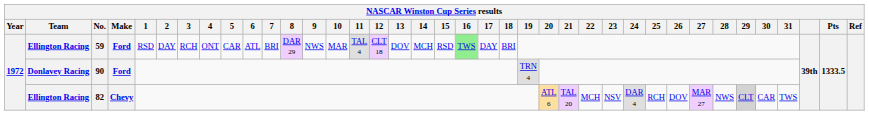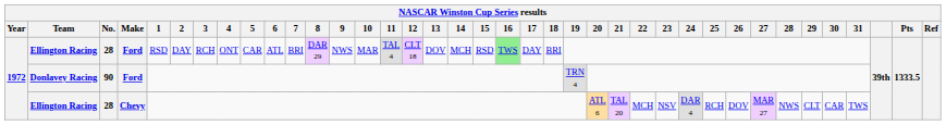 <table class="wikitable" style="text-align:center; font-size:75%">
 <tr>
 <th colspan=45><a href='#'>NASCAR Winston Cup Series</a> results</th>
 </tr>
 <tr>
 <th>Year</th>
 <th>Team</th>
 <th>No.</th>
 <th>Make</th>
 <th>1</th>
 <th>2</th>
 <th>3</th>
 <th>4</th>
 <th>5</th>
 <th>6</th>
 <th>7</th>
 <th>8</th>
 <th>9</th>
 <th>10</th>
 <th>11</th>
 <th>12</th>
 <th>13</th>
 <th>14</th>
 <th>15</th>
 <th>16</th>
 <th>17</th>
 <th>18</th>
 <th>19</th>
 <th>20</th>
 <th>21</th>
 <th>22</th>
 <th>23</th>
 <th>24</th>
 <th>25</th>
 <th>26</th>
 <th>27</th>
 <th>28</th>
 <th>29</th>
 <th>30</th>
 <th>31</th>
 <th></th>
 <th>Pts</th>
 <th>Ref</th>
 </tr>
 <tr>
 <th rowspan=3><a href='#'>1972</a></th>
 <th><a href='#'>Ellington Racing</a></th>
-<th>59</th>
+<th>28</th>
 <th><a href='#'>Ford</a></th>
 <td><a href='#'>RSD</a></td>
 <td><a href='#'>DAY</a></td>
 <td><a href='#'>RCH</a></td>
 <td><a href='#'>ONT</a></td>
 <td><a href='#'>CAR</a></td>
 <td><a href='#'>ATL</a></td>
 <td><a href='#'>BRI</a></td>
 <td style="background:#EFCFFF;"><a href='#'>DAR</a><br><small>29</small></td>
 <td><a href='#'>NWS</a></td>
 <td><a href='#'>MAR</a></td>
 <td style="background:#DFDFDF;"><a href='#'>TAL</a><br><small>4</small></td>
 <td style="background:#EFCFFF;"><a href='#'>CLT</a><br><small>18</small></td>
 <td><a href='#'>DOV</a></td>
 <td><a href='#'>MCH</a></td>
 <td><a href='#'>RSD</a></td>
 <td style="background: lightgreen;"><a href='#'>TWS</a></td>
 <td><a href='#'>DAY</a></td>
 <td><a href='#'>BRI</a></td>
 <td colspan=13></td>
 <th rowspan=3>39th</th>
 <th rowspan=3>1333.5</th>
 <th rowspan=3></th>
 </tr>
 <tr>
 <th><a href='#'>Donlavey Racing</a></th>
 <th>90</th>
 <th><a href='#'>Ford</a></th>
 <td colspan=18></td>
 <td style="background:#DFDFDF;"><a href='#'>TRN</a><br><small>4</small></td>
 <td colspan=12></td>
 </tr>
 <tr>
 <th><a href='#'>Ellington Racing</a></th>
-<th>82</th>
+<th>28</th>
 <th><a href='#'>Chevy</a></th>
 <td colspan=19></td>
 <td style="background:#FFDF9F;"><a href='#'>ATL</a><br><small>6</small></td>
 <td style="background:#EFCFFF;"><a href='#'>TAL</a><br><small>20</small></td>
 <td><a href='#'>MCH</a></td>
 <td><a href='#'>NSV</a></td>
 <td style="background:#DFDFDF;"><a href='#'>DAR</a><br><small>4</small></td>
 <td><a href='#'>RCH</a></td>
 <td><a href='#'>DOV</a></td>
 <td style="background:#EFCFFF;"><a href='#'>MAR</a><br><small>27</small></td>
 <td><a href='#'>NWS</a></td>
-<td style="background: lightgrey;"><a href='#'>CLT</a></td>
+<td><a href='#'>CLT</a></td>
 <td><a href='#'>CAR</a></td>
 <td><a href='#'>TWS</a></td>
 </tr>
 </table>
